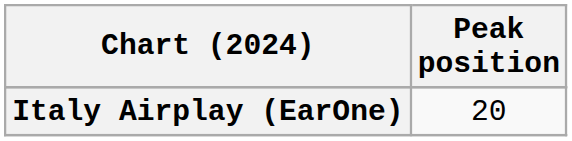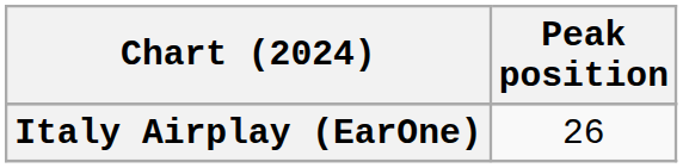 <table class="wikitable sortable plainrowheaders" style="text-align:center;">
 <tr>
 <th scope="col">Chart (2024)</th>
 <th scope="col">Peak<br>position</th>
 </tr>
 <tr>
 </tr>
 <tr>
 <th scope="row">Italy Airplay (EarOne)</th>
-<td>20</td>
+<td>26</td>
 </tr>
 <tr>
 </tr>
 </table>
